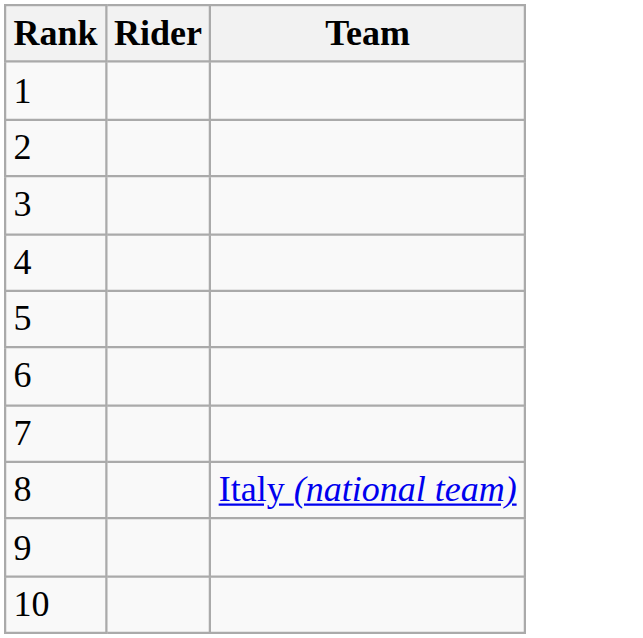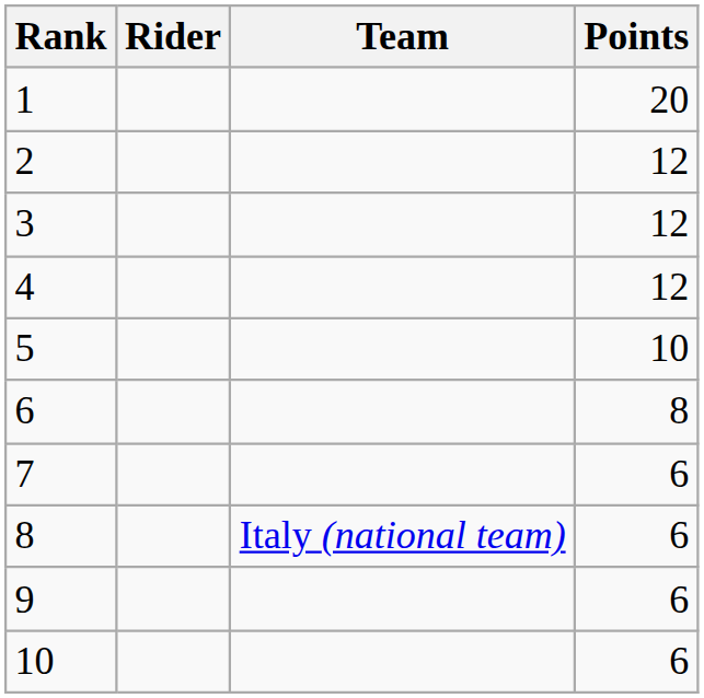 <table class="wikitable">
 <tr>
 <th>Rank</th>
 <th>Rider</th>
 <th>Team</th>
+<th>Points</th>
 </tr>
 <tr>
 <td>1</td>
 <td> </td>
 <td></td>
+<td align="right">20</td>
 </tr>
 <tr>
 <td>2</td>
 <td></td>
 <td></td>
+<td align="right">12</td>
 </tr>
 <tr>
 <td>3</td>
 <td> </td>
 <td></td>
+<td align="right">12</td>
 </tr>
 <tr>
 <td>4</td>
 <td></td>
 <td></td>
+<td align="right">12</td>
 </tr>
 <tr>
 <td>5</td>
 <td></td>
 <td></td>
+<td align="right">10</td>
 </tr>
 <tr>
 <td>6</td>
 <td></td>
 <td></td>
+<td align="right">8</td>
 </tr>
 <tr>
 <td>7</td>
 <td></td>
 <td></td>
+<td align="right">6</td>
 </tr>
 <tr>
 <td>8</td>
 <td></td>
 <td><a href='#'>Italy <em>(national team)</em></a></td>
+<td align="right">6</td>
 </tr>
 <tr>
 <td>9</td>
 <td></td>
 <td></td>
+<td align="right">6</td>
 </tr>
 <tr>
 <td>10</td>
 <td></td>
 <td></td>
+<td align="right">6</td>
 </tr>
 </table>
